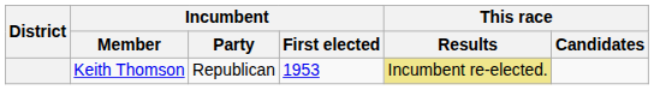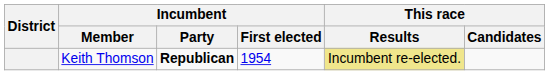 <table class=wikitable>
 <tr>
 <th rowspan=2>District</th>
 <th colspan=3>Incumbent</th>
 <th colspan=2>This race</th>
 </tr>
 <tr>
 <th>Member</th>
 <th>Party</th>
 <th>First elected</th>
 <th>Results</th>
 <th>Candidates</th>
 </tr>
 <tr>
 <th></th>
 <td><a href='#'>Keith Thomson</a></td>
-<td>Republican</td>
-<td><a href='#'>1953</a></td>
+<td><strong>Republican</strong></td>
+<td><a href='#'>1954</a></td>
 <td style="background: khaki;">Incumbent re-elected.</td>
 <td nowrap></td>
 </tr>
 </table>
